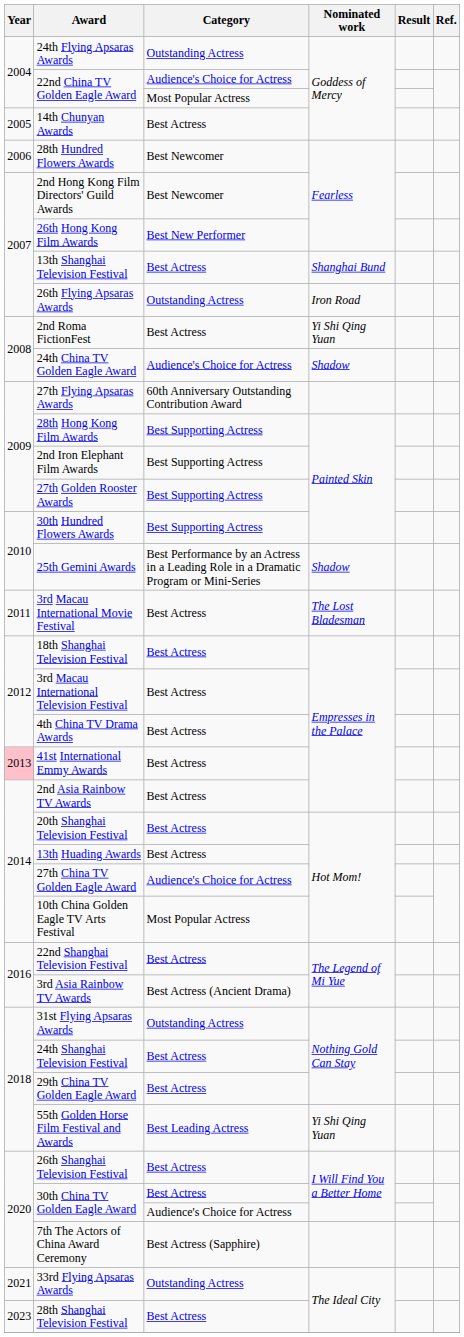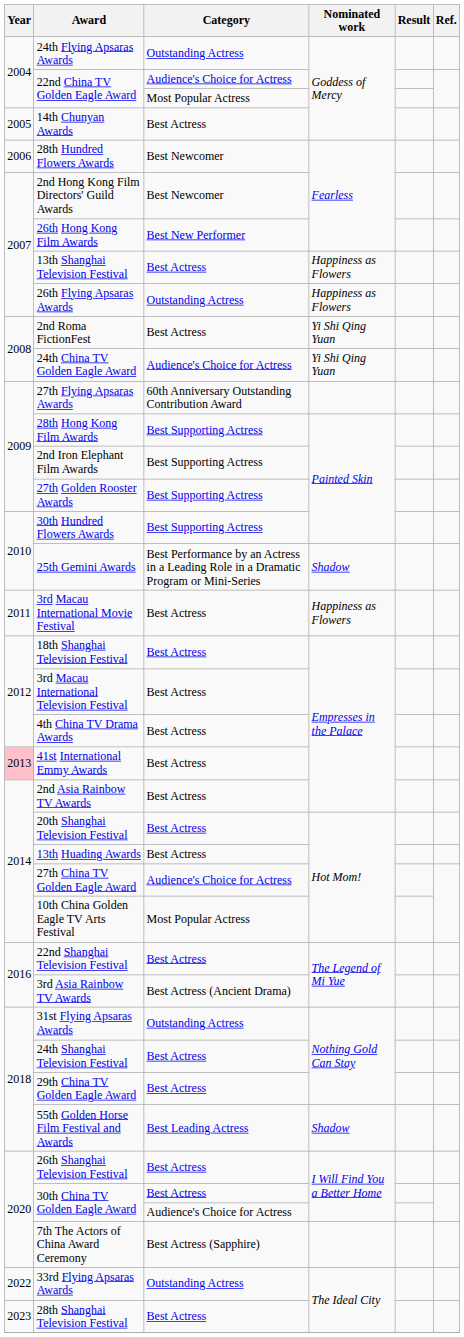 <table class="wikitable">
 <tr>
 <th>Year</th>
 <th>Award</th>
 <th>Category</th>
 <th>Nominated work</th>
 <th>Result</th>
 <th>Ref.</th>
 </tr>
 <tr>
 <td rowspan=3>2004</td>
 <td>24th <a href='#'>Flying Apsaras Awards</a></td>
 <td><a href='#'>Outstanding Actress</a></td>
 <td rowspan=4><em>Goddess of Mercy</em></td>
 <td></td>
 <td></td>
 </tr>
 <tr>
 <td rowspan=2>22nd <a href='#'>China TV Golden Eagle Award</a></td>
 <td><a href='#'>Audience's Choice for Actress</a></td>
 <td></td>
 <td rowspan=2></td>
 </tr>
 <tr>
 <td>Most Popular Actress</td>
 <td></td>
 </tr>
 <tr>
 <td>2005</td>
 <td>14th <a href='#'>Chunyan Awards</a></td>
 <td>Best Actress</td>
 <td></td>
 <td></td>
 </tr>
 <tr>
 <td>2006</td>
 <td>28th <a href='#'>Hundred Flowers Awards</a></td>
 <td>Best Newcomer</td>
 <td rowspan=3><em><a href='#'>Fearless</a></em></td>
 <td></td>
 <td></td>
 </tr>
 <tr>
 <td rowspan=4>2007</td>
 <td>2nd Hong Kong Film Directors' Guild Awards</td>
 <td>Best Newcomer</td>
 <td></td>
 <td></td>
 </tr>
 <tr>
 <td><a href='#'>26th</a> <a href='#'>Hong Kong Film Awards</a></td>
 <td><a href='#'>Best New Performer</a></td>
 <td></td>
 <td></td>
 </tr>
 <tr>
 <td>13th <a href='#'>Shanghai Television Festival</a></td>
 <td><a href='#'>Best Actress</a></td>
-<td><em><a href='#'>Shanghai Bund</a></em></td>
+<td><em>Happiness as Flowers</em></td>
 <td></td>
 <td></td>
 </tr>
 <tr>
 <td>26th <a href='#'>Flying Apsaras Awards</a></td>
 <td><a href='#'>Outstanding Actress</a></td>
-<td><em>Iron Road</em></td>
+<td><em>Happiness as Flowers</em></td>
 <td></td>
 <td></td>
 </tr>
 <tr>
 <td rowspan=2>2008</td>
 <td>2nd Roma FictionFest</td>
 <td>Best Actress</td>
 <td><em>Yi Shi Qing Yuan</em></td>
 <td></td>
 <td></td>
 </tr>
 <tr>
 <td>24th <a href='#'>China TV Golden Eagle Award</a></td>
 <td><a href='#'>Audience's Choice for Actress</a></td>
-<td><em><a href='#'>Shadow</a></em></td>
+<td><em>Yi Shi Qing Yuan</em></td>
 <td></td>
 <td></td>
 </tr>
 <tr>
 <td rowspan=4>2009</td>
 <td>27th <a href='#'>Flying Apsaras Awards</a></td>
 <td>60th Anniversary Outstanding Contribution Award</td>
 <td></td>
 <td></td>
 <td></td>
 </tr>
 <tr>
 <td><a href='#'>28th</a> <a href='#'>Hong Kong Film Awards</a></td>
 <td><a href='#'>Best Supporting Actress</a></td>
 <td rowspan=4><em><a href='#'>Painted Skin</a></em></td>
 <td></td>
 <td></td>
 </tr>
 <tr>
 <td>2nd Iron Elephant Film Awards</td>
 <td>Best Supporting Actress</td>
 <td></td>
 <td></td>
 </tr>
 <tr>
 <td><a href='#'>27th</a> <a href='#'>Golden Rooster Awards</a></td>
 <td><a href='#'>Best Supporting Actress</a></td>
 <td></td>
 <td></td>
 </tr>
 <tr>
 <td rowspan=2>2010</td>
 <td><a href='#'>30th</a> <a href='#'>Hundred Flowers Awards</a></td>
 <td><a href='#'>Best Supporting Actress</a></td>
 <td></td>
 <td></td>
 </tr>
 <tr>
 <td><a href='#'>25th Gemini Awards</a></td>
 <td>Best Performance by an Actress in a Leading Role in a Dramatic Program or Mini-Series</td>
 <td><em><a href='#'>Shadow</a></em></td>
 <td></td>
 <td></td>
 </tr>
 <tr>
 <td>2011</td>
 <td><a href='#'>3rd</a> <a href='#'>Macau International Movie Festival</a></td>
 <td>Best Actress</td>
-<td><em><a href='#'>The Lost Bladesman</a></em></td>
+<td><em>Happiness as Flowers</em></td>
 <td></td>
 <td></td>
 </tr>
 <tr>
 <td rowspan=3>2012</td>
 <td>18th <a href='#'>Shanghai Television Festival</a></td>
 <td><a href='#'>Best Actress</a></td>
 <td rowspan=5><em><a href='#'>Empresses in the Palace</a></em></td>
 <td></td>
 <td></td>
 </tr>
 <tr>
 <td>3rd <a href='#'>Macau International Television Festival</a></td>
 <td>Best Actress</td>
 <td></td>
 <td></td>
 </tr>
 <tr>
 <td>4th <a href='#'>China TV Drama Awards</a></td>
 <td>Best Actress</td>
 <td></td>
 <td></td>
 </tr>
 <tr>
 <td style="background: pink;">2013</td>
 <td><a href='#'>41st</a> <a href='#'>International Emmy Awards</a></td>
 <td>Best Actress</td>
 <td></td>
 <td></td>
 </tr>
 <tr>
 <td rowspan=5>2014</td>
 <td>2nd <a href='#'>Asia Rainbow TV Awards</a></td>
 <td>Best Actress</td>
 <td></td>
 <td></td>
 </tr>
 <tr>
 <td>20th <a href='#'>Shanghai Television Festival</a></td>
 <td><a href='#'>Best Actress</a></td>
 <td rowspan=4><em>Hot Mom!</em></td>
 <td></td>
 <td></td>
 </tr>
 <tr>
 <td><a href='#'>13th</a> <a href='#'>Huading Awards</a></td>
 <td>Best Actress</td>
 <td></td>
 <td></td>
 </tr>
 <tr>
 <td>27th <a href='#'>China TV Golden Eagle Award</a></td>
 <td><a href='#'>Audience's Choice for Actress</a></td>
 <td></td>
 <td rowspan=2></td>
 </tr>
 <tr>
 <td>10th China Golden Eagle TV Arts Festival</td>
 <td>Most Popular Actress</td>
 <td></td>
 </tr>
 <tr>
 <td rowspan=2>2016</td>
 <td>22nd <a href='#'>Shanghai Television Festival</a></td>
 <td><a href='#'>Best Actress</a></td>
 <td rowspan=2><em><a href='#'>The Legend of Mi Yue</a></em></td>
 <td></td>
 <td></td>
 </tr>
 <tr>
 <td>3rd <a href='#'>Asia Rainbow TV Awards</a></td>
 <td>Best Actress (Ancient Drama)</td>
 <td></td>
 <td></td>
 </tr>
 <tr>
 <td rowspan=4>2018</td>
 <td>31st <a href='#'>Flying Apsaras Awards</a></td>
 <td><a href='#'>Outstanding Actress</a></td>
 <td rowspan=3><em><a href='#'>Nothing Gold Can Stay</a></em></td>
 <td></td>
 <td></td>
 </tr>
 <tr>
 <td>24th <a href='#'>Shanghai Television Festival</a></td>
 <td><a href='#'>Best Actress</a></td>
 <td></td>
 <td></td>
 </tr>
 <tr>
 <td>29th <a href='#'>China TV Golden Eagle Award</a></td>
 <td><a href='#'>Best Actress</a></td>
 <td></td>
 <td></td>
 </tr>
 <tr>
 <td>55th <a href='#'>Golden Horse Film Festival and Awards</a></td>
 <td><a href='#'>Best Leading Actress</a></td>
-<td><em>Yi Shi Qing Yuan</em></td>
+<td><em><a href='#'>Shadow</a></em></td>
 <td></td>
 <td></td>
 </tr>
 <tr>
 <td rowspan=4>2020</td>
 <td>26th <a href='#'>Shanghai Television Festival</a></td>
 <td><a href='#'>Best Actress</a></td>
 <td rowspan=3><em><a href='#'>I Will Find You a Better Home</a></em></td>
 <td></td>
 <td></td>
 </tr>
 <tr>
 <td rowspan=2>30th <a href='#'>China TV Golden Eagle Award</a></td>
 <td><a href='#'>Best Actress</a></td>
 <td></td>
 <td rowspan=2></td>
 </tr>
 <tr>
 <td>Audience's Choice for Actress</td>
 <td></td>
 </tr>
 <tr>
 <td>7th The Actors of China Award Ceremony</td>
 <td>Best Actress (Sapphire)</td>
 <td></td>
 <td></td>
 <td></td>
 </tr>
 <tr>
-<td>2021</td>
+<td>2022</td>
 <td>33rd <a href='#'>Flying Apsaras Awards</a></td>
 <td><a href='#'>Outstanding Actress</a></td>
 <td rowspan=2><em>The Ideal City</em></td>
 <td></td>
 <td></td>
 </tr>
 <tr>
 <td>2023</td>
 <td>28th <a href='#'>Shanghai Television Festival</a></td>
 <td><a href='#'>Best Actress</a></td>
 <td></td>
 <td></td>
 </tr>
 <tr>
 </tr>
 </table>
